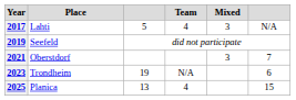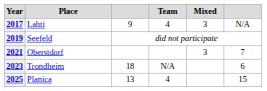 <table class="wikitable plainrowheaders" style="background:#fff; font-size:86%; line-height:16px; border:gray solid 1px; border-collapse:collapse;">
 <tr style="background:#ccc; text-align:center;">
 <th scope="col" style="background:#dcdcdc; width:25px;">Year</th>
 <th scope="col" style="background:#dcdcdc; width:135px;">Place</th>
 <th scope="col" style="background:#dcdcdc; width:55px;"></th>
 <th scope="col" style="background:#dcdcdc; width:55px;">Team</th>
 <th scope="col" style="background:#dcdcdc; width:55px;">Mixed</th>
 <th scope="col" style="background:#dcdcdc; width:55px;"></th>
 </tr>
 <tr>
 <th scope=row align=center><a href='#'>2017</a></th>
 <td> <a href='#'>Lahti</a></td>
-<td align=center>5</td>
+<td align=center>9</td>
 <td align=center>4</td>
 <td align=center>3</td>
 <td align=center>N/A</td>
 </tr>
 <tr>
 <th scope=row align=center><a href='#'>2019</a></th>
 <td> <a href='#'>Seefeld</a></td>
 <td colspan="4" align=center><em>did not participate</em></td>
 </tr>
 <tr>
 <th scope=row align=center><a href='#'>2021</a></th>
 <td> <a href='#'>Oberstdorf</a></td>
 <td align=center></td>
 <td align=center></td>
 <td align=center>3</td>
 <td align=center>7</td>
 </tr>
 <tr>
 <th scope=row align=center><a href='#'>2023</a></th>
 <td> <a href='#'>Trondheim</a></td>
-<td align=center>19</td>
+<td align=center>18</td>
 <td align=center>N/A</td>
 <td align=center></td>
 <td align=center>6</td>
 </tr>
 <tr>
 <th scope=row align=center><a href='#'>2025</a></th>
 <td> <a href='#'>Planica</a></td>
 <td align=center>13</td>
 <td align=center>4</td>
 <td align=center></td>
 <td align=center>15</td>
 </tr>
 </table>
